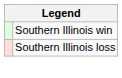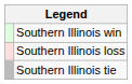 <table class="wikitable" style="font-size:90%">
 <tr>
 <th colspan="2">Legend</th>
 </tr>
 <tr>
 <td bgcolor="#ddffdd"> </td>
 <td>Southern Illinois win</td>
 </tr>
 <tr>
 <td bgcolor="#ffdddd"> </td>
 <td>Southern Illinois loss</td>
 </tr>
+<tr>
+<td bgcolor="#bbbbbb"> </td>
+<td>Southern Illinois tie</td>
+</tr>
 </table>
